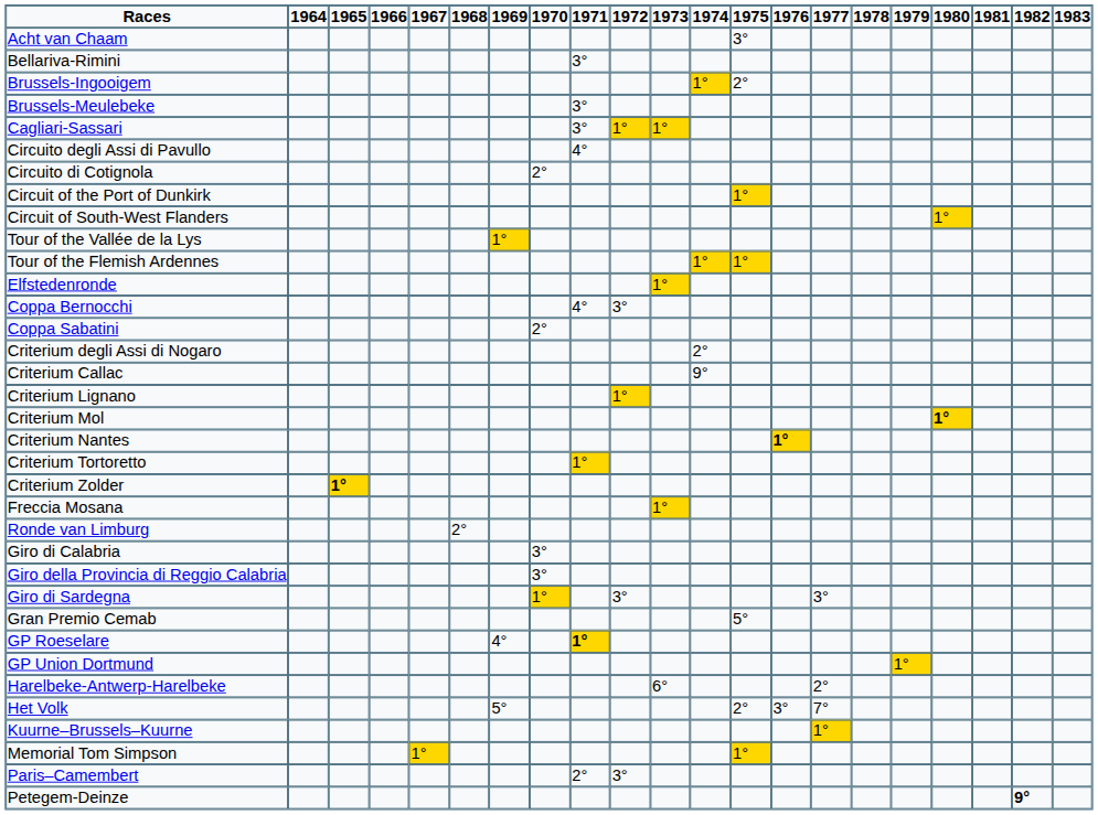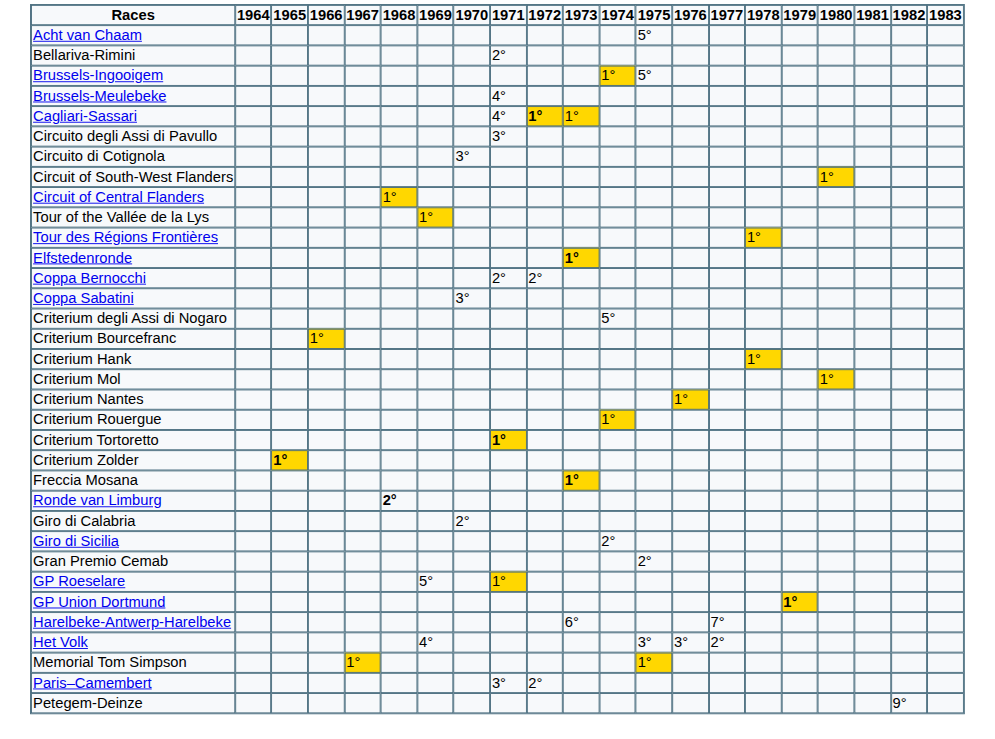 <table align="center" border="1" bgcolor="#F7F9FB" cellspacing="0" cellpadding="1" bordercolor="#486C7D">
 <tr>
 <th>Races</th>
 <th>1964</th>
 <th>1965</th>
 <th>1966</th>
 <th>1967</th>
 <th>1968</th>
 <th>1969</th>
 <th>1970</th>
 <th>1971</th>
 <th>1972</th>
 <th>1973</th>
 <th>1974</th>
 <th>1975</th>
 <th>1976</th>
 <th>1977</th>
 <th>1978</th>
 <th>1979</th>
 <th>1980</th>
 <th>1981</th>
 <th>1982</th>
 <th>1983</th>
 </tr>
 <tr>
 <td><a href='#'>Acht van Chaam</a></td>
 <td> </td>
 <td> </td>
 <td> </td>
 <td> </td>
 <td> </td>
 <td> </td>
 <td> </td>
 <td> </td>
 <td> </td>
 <td> </td>
 <td> </td>
-<td>3°</td>
+<td>5°</td>
 <td> </td>
 <td> </td>
 <td> </td>
 <td> </td>
 <td> </td>
 <td> </td>
 <td> </td>
 <td> </td>
 </tr>
 <tr>
 <td>Bellariva-Rimini</td>
 <td> </td>
 <td> </td>
 <td> </td>
 <td> </td>
 <td> </td>
 <td> </td>
 <td> </td>
-<td>3°</td>
+<td>2°</td>
 <td> </td>
 <td> </td>
 <td> </td>
 <td> </td>
 <td> </td>
 <td> </td>
 <td> </td>
 <td> </td>
 <td> </td>
 <td> </td>
 <td> </td>
 <td> </td>
 </tr>
 <tr>
 <td><a href='#'>Brussels-Ingooigem</a></td>
 <td> </td>
 <td> </td>
 <td> </td>
 <td> </td>
 <td> </td>
 <td> </td>
 <td> </td>
 <td> </td>
 <td> </td>
 <td> </td>
 <td bgcolor="gold">1°</td>
-<td>2°</td>
+<td>5°</td>
 <td> </td>
 <td> </td>
 <td> </td>
 <td> </td>
 <td> </td>
 <td> </td>
 <td> </td>
 <td> </td>
 </tr>
 <tr>
 <td><a href='#'>Brussels-Meulebeke</a></td>
+<td> </td>
+<td> </td>
+<td> </td>
+<td> </td>
+<td> </td>
+<td> </td>
+<td> </td>
+<td>4°</td>
+<td> </td>
+<td> </td>
+<td> </td>
+<td> </td>
+<td> </td>
+<td> </td>
+<td> </td>
+<td> </td>
+<td> </td>
+<td> </td>
+<td> </td>
+<td> </td>
+</tr>
+<tr>
+<td><a href='#'>Cagliari-Sassari</a></td>
+<td> </td>
+<td> </td>
+<td> </td>
+<td> </td>
+<td> </td>
+<td> </td>
+<td> </td>
+<td>4°</td>
+<td bgcolor="gold"><strong>1°</strong></td>
+<td bgcolor="gold">1°</td>
+<td> </td>
+<td> </td>
+<td> </td>
+<td> </td>
+<td> </td>
+<td> </td>
+<td> </td>
+<td> </td>
+<td> </td>
+<td> </td>
+</tr>
+<tr>
+<td>Circuito degli Assi di Pavullo</td>
 <td> </td>
 <td> </td>
 <td> </td>
 <td> </td>
 <td> </td>
 <td> </td>
 <td> </td>
 <td>3°</td>
 <td> </td>
 <td> </td>
 <td> </td>
 <td> </td>
 <td> </td>
 <td> </td>
 <td> </td>
 <td> </td>
 <td> </td>
 <td> </td>
 <td> </td>
 <td> </td>
 </tr>
 <tr>
-<td><a href='#'>Cagliari-Sassari</a></td>
-<td> </td>
+<td>Circuito di Cotignola</td>
 <td> </td>
 <td> </td>
 <td> </td>
 <td> </td>
 <td> </td>
 <td> </td>
 <td>3°</td>
-<td bgcolor="gold">1°</td>
-<td bgcolor="gold">1°</td>
 <td> </td>
 <td> </td>
 <td> </td>
 <td> </td>
 <td> </td>
-<td> </td>
-<td> </td>
-<td> </td>
-<td> </td>
-<td> </td>
-</tr>
-<tr>
-<td>Circuito degli Assi di Pavullo</td>
-<td> </td>
-<td> </td>
-<td> </td>
-<td> </td>
-<td> </td>
-<td> </td>
-<td> </td>
-<td>4°</td>
-<td> </td>
-<td> </td>
-<td> </td>
-<td> </td>
-<td> </td>
-<td> </td>
-<td> </td>
-<td> </td>
-<td> </td>
-<td> </td>
-<td> </td>
-<td> </td>
-</tr>
-<tr>
-<td>Circuito di Cotignola</td>
-<td> </td>
-<td> </td>
-<td> </td>
-<td> </td>
-<td> </td>
-<td> </td>
-<td>2°</td>
-<td> </td>
-<td> </td>
-<td> </td>
-<td> </td>
-<td> </td>
-<td> </td>
-<td> </td>
-<td> </td>
-<td> </td>
-<td> </td>
-<td> </td>
-<td> </td>
-<td> </td>
-</tr>
-<tr>
-<td>Circuit of the Port of Dunkirk</td>
-<td> </td>
-<td> </td>
-<td> </td>
-<td> </td>
-<td> </td>
-<td> </td>
-<td> </td>
-<td> </td>
-<td> </td>
-<td> </td>
-<td> </td>
-<td bgcolor="gold">1°</td>
 <td> </td>
 <td> </td>
 <td> </td>
 <td> </td>
 <td> </td>
 <td> </td>
 <td> </td>
 <td> </td>
 </tr>
 <tr>
 <td>Circuit of South-West Flanders</td>
 <td> </td>
 <td> </td>
 <td> </td>
 <td> </td>
 <td> </td>
 <td> </td>
 <td> </td>
 <td> </td>
 <td> </td>
 <td> </td>
 <td> </td>
 <td> </td>
 <td> </td>
 <td> </td>
 <td> </td>
 <td> </td>
 <td bgcolor="gold">1°</td>
 <td> </td>
 <td> </td>
 <td> </td>
 </tr>
 <tr>
+<td><a href='#'>Circuit of Central Flanders</a></td>
+<td> </td>
+<td> </td>
+<td> </td>
+<td> </td>
+<td bgcolor="gold">1°</td>
+<td> </td>
+<td> </td>
+<td> </td>
+<td> </td>
+<td> </td>
+<td> </td>
+<td> </td>
+<td> </td>
+<td> </td>
+<td> </td>
+<td> </td>
+<td> </td>
+<td> </td>
+<td> </td>
+<td> </td>
+</tr>
+<tr>
 <td>Tour of the Vallée de la Lys</td>
 <td> </td>
 <td> </td>
 <td> </td>
 <td> </td>
 <td> </td>
 <td bgcolor="gold">1°</td>
 <td> </td>
 <td> </td>
 <td> </td>
 <td> </td>
 <td> </td>
 <td> </td>
 <td> </td>
 <td> </td>
 <td> </td>
 <td> </td>
 <td> </td>
 <td> </td>
 <td> </td>
 <td> </td>
 </tr>
 <tr>
-<td>Tour of the Flemish Ardennes</td>
+<td><a href='#'>Tour des Régions Frontières</a></td>
+<td> </td>
+<td> </td>
+<td> </td>
+<td> </td>
 <td> </td>
 <td> </td>
 <td> </td>
 <td> </td>
 <td> </td>
 <td> </td>
 <td> </td>
 <td> </td>
 <td> </td>
 <td> </td>
 <td bgcolor="gold">1°</td>
-<td bgcolor="gold">1°</td>
-<td> </td>
-<td> </td>
-<td> </td>
 <td> </td>
 <td> </td>
 <td> </td>
 <td> </td>
 <td> </td>
 </tr>
 <tr>
 <td><a href='#'>Elfstedenronde</a></td>
 <td> </td>
 <td> </td>
 <td> </td>
 <td> </td>
 <td> </td>
 <td> </td>
 <td> </td>
 <td> </td>
 <td> </td>
-<td bgcolor="gold">1°</td>
+<td bgcolor="gold"><strong>1°</strong></td>
 <td> </td>
 <td> </td>
 <td> </td>
 <td> </td>
 <td> </td>
 <td> </td>
 <td> </td>
 <td> </td>
 <td> </td>
 <td> </td>
 </tr>
 <tr>
 <td><a href='#'>Coppa Bernocchi</a></td>
 <td> </td>
 <td> </td>
 <td> </td>
 <td> </td>
 <td> </td>
 <td> </td>
 <td> </td>
-<td>4°</td>
-<td>3°</td>
+<td>2°</td>
+<td>2°</td>
 <td> </td>
 <td> </td>
 <td> </td>
 <td> </td>
 <td> </td>
 <td> </td>
 <td> </td>
 <td> </td>
 <td> </td>
 <td> </td>
 <td> </td>
 </tr>
 <tr>
 <td><a href='#'>Coppa Sabatini</a></td>
 <td> </td>
 <td> </td>
 <td> </td>
 <td> </td>
 <td> </td>
 <td> </td>
-<td>2°</td>
+<td>3°</td>
 <td> </td>
 <td> </td>
 <td> </td>
 <td> </td>
 <td> </td>
 <td> </td>
 <td> </td>
 <td> </td>
 <td> </td>
 <td> </td>
 <td> </td>
 <td> </td>
 <td> </td>
 </tr>
 <tr>
 <td>Criterium degli Assi di Nogaro</td>
 <td> </td>
 <td> </td>
 <td> </td>
 <td> </td>
 <td> </td>
 <td> </td>
 <td> </td>
 <td> </td>
 <td> </td>
 <td> </td>
-<td>2°</td>
+<td>5°</td>
 <td> </td>
 <td> </td>
 <td> </td>
 <td> </td>
 <td> </td>
 <td> </td>
 <td> </td>
 <td> </td>
 <td> </td>
 </tr>
 <tr>
-<td>Criterium Callac</td>
+<td>Criterium Bourcefranc</td>
+<td> </td>
+<td> </td>
+<td bgcolor="gold">1°</td>
 <td> </td>
 <td> </td>
 <td> </td>
 <td> </td>
 <td> </td>
 <td> </td>
 <td> </td>
 <td> </td>
-<td> </td>
-<td> </td>
-<td>9°</td>
 <td> </td>
 <td> </td>
 <td> </td>
 <td> </td>
 <td> </td>
 <td> </td>
 <td> </td>
 <td> </td>
 <td> </td>
 </tr>
 <tr>
-<td>Criterium Lignano</td>
+<td>Criterium Hank</td>
+<td> </td>
+<td> </td>
+<td> </td>
+<td> </td>
+<td> </td>
+<td> </td>
 <td> </td>
 <td> </td>
 <td> </td>
 <td> </td>
 <td> </td>
 <td> </td>
 <td> </td>
 <td> </td>
 <td bgcolor="gold">1°</td>
-<td> </td>
-<td> </td>
-<td> </td>
-<td> </td>
-<td> </td>
-<td> </td>
 <td> </td>
 <td> </td>
 <td> </td>
 <td> </td>
 <td> </td>
 </tr>
 <tr>
 <td>Criterium Mol</td>
 <td> </td>
 <td> </td>
 <td> </td>
 <td> </td>
 <td> </td>
 <td> </td>
 <td> </td>
 <td> </td>
 <td> </td>
 <td> </td>
 <td> </td>
 <td> </td>
 <td> </td>
 <td> </td>
 <td> </td>
 <td> </td>
-<td bgcolor="gold"><strong>1°</strong></td>
+<td bgcolor="gold">1°</td>
 <td> </td>
 <td> </td>
 <td> </td>
 </tr>
 <tr>
 <td>Criterium Nantes</td>
 <td> </td>
 <td> </td>
 <td> </td>
 <td> </td>
 <td> </td>
 <td> </td>
 <td> </td>
 <td> </td>
 <td> </td>
 <td> </td>
 <td> </td>
 <td> </td>
-<td bgcolor="gold"><strong>1°</strong></td>
+<td bgcolor="gold">1°</td>
+<td> </td>
+<td> </td>
+<td> </td>
+<td> </td>
+<td> </td>
+<td> </td>
+<td> </td>
+</tr>
+<tr>
+<td>Criterium Rouergue</td>
+<td> </td>
+<td> </td>
+<td> </td>
+<td> </td>
+<td> </td>
+<td> </td>
+<td> </td>
+<td> </td>
+<td> </td>
+<td> </td>
+<td bgcolor="gold">1°</td>
+<td> </td>
+<td> </td>
 <td> </td>
 <td> </td>
 <td> </td>
 <td> </td>
 <td> </td>
 <td> </td>
 <td> </td>
 </tr>
 <tr>
 <td>Criterium Tortoretto</td>
 <td> </td>
 <td> </td>
 <td> </td>
 <td> </td>
 <td> </td>
 <td> </td>
 <td> </td>
-<td bgcolor="gold">1°</td>
+<td bgcolor="gold"><strong>1°</strong></td>
 <td> </td>
 <td> </td>
 <td> </td>
 <td> </td>
 <td> </td>
 <td> </td>
 <td> </td>
 <td> </td>
 <td> </td>
 <td> </td>
 <td> </td>
 <td> </td>
 </tr>
 <tr>
 <td>Criterium Zolder</td>
 <td> </td>
 <td bgcolor="gold"><strong>1°</strong></td>
 <td> </td>
 <td> </td>
 <td> </td>
 <td> </td>
 <td> </td>
 <td> </td>
 <td> </td>
 <td> </td>
 <td> </td>
 <td> </td>
 <td> </td>
 <td> </td>
 <td> </td>
 <td> </td>
 <td> </td>
 <td> </td>
 <td> </td>
 <td> </td>
 </tr>
 <tr>
 <td>Freccia Mosana</td>
 <td> </td>
 <td> </td>
 <td> </td>
 <td> </td>
 <td> </td>
 <td> </td>
 <td> </td>
 <td> </td>
 <td> </td>
-<td bgcolor="gold">1°</td>
+<td bgcolor="gold"><strong>1°</strong></td>
 <td> </td>
 <td> </td>
 <td> </td>
 <td> </td>
 <td> </td>
 <td> </td>
 <td> </td>
 <td> </td>
 <td> </td>
 <td> </td>
 </tr>
 <tr>
 <td><a href='#'>Ronde van Limburg</a></td>
 <td> </td>
 <td> </td>
 <td> </td>
 <td> </td>
-<td>2°</td>
+<td><strong>2°</strong></td>
 <td> </td>
 <td> </td>
 <td> </td>
 <td> </td>
 <td> </td>
 <td> </td>
 <td> </td>
 <td> </td>
 <td> </td>
 <td> </td>
 <td> </td>
 <td> </td>
 <td> </td>
 <td> </td>
 <td> </td>
 </tr>
 <tr>
 <td>Giro di Calabria</td>
 <td> </td>
 <td> </td>
 <td> </td>
 <td> </td>
 <td> </td>
 <td> </td>
-<td>3°</td>
+<td>2°</td>
 <td> </td>
 <td> </td>
 <td> </td>
 <td> </td>
 <td> </td>
 <td> </td>
 <td> </td>
 <td> </td>
 <td> </td>
 <td> </td>
 <td> </td>
 <td> </td>
 <td> </td>
 </tr>
 <tr>
-<td><a href='#'>Giro della Provincia di Reggio Calabria</a></td>
-<td> </td>
-<td> </td>
-<td> </td>
-<td> </td>
-<td> </td>
-<td> </td>
-<td>3°</td>
+<td><a href='#'>Giro di Sicilia</a></td>
 <td> </td>
 <td> </td>
 <td> </td>
 <td> </td>
 <td> </td>
 <td> </td>
 <td> </td>
 <td> </td>
 <td> </td>
 <td> </td>
+<td>2°</td>
 <td> </td>
 <td> </td>
 <td> </td>
-</tr>
-<tr>
-<td><a href='#'>Giro di Sardegna</a></td>
-<td> </td>
-<td> </td>
-<td> </td>
-<td> </td>
-<td> </td>
-<td> </td>
-<td bgcolor="gold">1°</td>
-<td> </td>
-<td>3°</td>
-<td> </td>
-<td> </td>
-<td> </td>
-<td> </td>
-<td>3°</td>
 <td> </td>
 <td> </td>
 <td> </td>
 <td> </td>
 <td> </td>
 <td> </td>
 </tr>
 <tr>
 <td>Gran Premio Cemab</td>
 <td> </td>
 <td> </td>
 <td> </td>
 <td> </td>
 <td> </td>
 <td> </td>
 <td> </td>
 <td> </td>
 <td> </td>
 <td> </td>
 <td> </td>
-<td>5°</td>
+<td>2°</td>
 <td> </td>
 <td> </td>
 <td> </td>
 <td> </td>
 <td> </td>
 <td> </td>
 <td> </td>
 <td> </td>
 </tr>
 <tr>
 <td><a href='#'>GP Roeselare</a></td>
 <td> </td>
 <td> </td>
 <td> </td>
 <td> </td>
 <td> </td>
-<td>4°</td>
+<td>5°</td>
 <td> </td>
-<td bgcolor="gold"><strong>1°</strong></td>
+<td bgcolor="gold">1°</td>
 <td> </td>
 <td> </td>
 <td> </td>
 <td> </td>
 <td> </td>
 <td> </td>
 <td> </td>
 <td> </td>
 <td> </td>
 <td> </td>
 <td> </td>
 <td> </td>
 </tr>
 <tr>
 <td><a href='#'>GP Union Dortmund</a></td>
 <td> </td>
 <td> </td>
 <td> </td>
 <td> </td>
 <td> </td>
 <td> </td>
 <td> </td>
 <td> </td>
 <td> </td>
 <td> </td>
 <td> </td>
 <td> </td>
 <td> </td>
 <td> </td>
 <td> </td>
-<td bgcolor="gold">1°</td>
+<td bgcolor="gold"><strong>1°</strong></td>
 <td> </td>
 <td> </td>
 <td> </td>
 <td> </td>
 </tr>
 <tr>
 <td><a href='#'>Harelbeke-Antwerp-Harelbeke</a></td>
 <td> </td>
 <td> </td>
 <td> </td>
 <td> </td>
 <td> </td>
 <td> </td>
 <td> </td>
 <td> </td>
 <td> </td>
 <td>6°</td>
 <td> </td>
 <td> </td>
 <td> </td>
-<td>2°</td>
+<td>7°</td>
 <td> </td>
 <td> </td>
 <td> </td>
 <td> </td>
 <td> </td>
 <td> </td>
 </tr>
 <tr>
 <td><a href='#'>Het Volk</a></td>
 <td> </td>
 <td> </td>
 <td> </td>
 <td> </td>
 <td> </td>
-<td>5°</td>
+<td>4°</td>
 <td> </td>
 <td> </td>
 <td> </td>
 <td> </td>
 <td> </td>
+<td>3°</td>
+<td>3°</td>
 <td>2°</td>
-<td>3°</td>
-<td>7°</td>
-<td> </td>
-<td> </td>
-<td> </td>
-<td> </td>
-<td> </td>
-<td> </td>
-</tr>
-<tr>
-<td><a href='#'>Kuurne–Brussels–Kuurne</a></td>
-<td> </td>
-<td> </td>
-<td> </td>
-<td> </td>
-<td> </td>
-<td> </td>
-<td> </td>
-<td> </td>
-<td> </td>
-<td> </td>
-<td> </td>
-<td> </td>
-<td> </td>
-<td bgcolor="gold">1°</td>
 <td> </td>
 <td> </td>
 <td> </td>
 <td> </td>
 <td> </td>
 <td> </td>
 </tr>
 <tr>
 <td>Memorial Tom Simpson</td>
 <td> </td>
 <td> </td>
 <td> </td>
 <td bgcolor="gold">1°</td>
 <td> </td>
 <td> </td>
 <td> </td>
 <td> </td>
 <td> </td>
 <td> </td>
 <td> </td>
 <td bgcolor="gold">1°</td>
 <td> </td>
 <td> </td>
 <td> </td>
 <td> </td>
 <td> </td>
 <td> </td>
 <td> </td>
 <td> </td>
 </tr>
 <tr>
 <td><a href='#'>Paris–Camembert</a></td>
 <td> </td>
 <td> </td>
 <td> </td>
 <td> </td>
 <td> </td>
 <td> </td>
 <td> </td>
+<td>3°</td>
 <td>2°</td>
-<td>3°</td>
 <td> </td>
 <td> </td>
 <td> </td>
 <td> </td>
 <td> </td>
 <td> </td>
 <td> </td>
 <td> </td>
 <td> </td>
 <td> </td>
 <td> </td>
 </tr>
 <tr>
 <td>Petegem-Deinze</td>
 <td> </td>
 <td> </td>
 <td> </td>
 <td> </td>
 <td> </td>
 <td> </td>
 <td> </td>
 <td> </td>
 <td> </td>
 <td> </td>
 <td> </td>
 <td> </td>
 <td> </td>
 <td> </td>
 <td> </td>
 <td> </td>
 <td> </td>
 <td> </td>
-<td><strong>9°</strong></td>
+<td>9°</td>
 <td> </td>
 </tr>
 </table>
